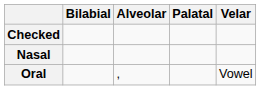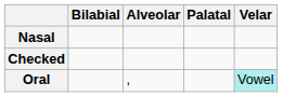 <table class="wikitable">
 <tr>
 <th></th>
 <th>Bilabial</th>
 <th>Alveolar</th>
 <th>Palatal</th>
 <th>Velar</th>
 </tr>
 <tr>
-<th>Checked</th>
+<th>Nasal</th>
 <td></td>
 <td></td>
 <td></td>
 <td></td>
 </tr>
 <tr>
-<th>Nasal</th>
+<th>Checked</th>
 <td></td>
 <td></td>
 <td></td>
 <td></td>
 </tr>
 <tr>
 <th>Oral</th>
 <td></td>
 <td> , </td>
 <td></td>
-<td>Vowel</td>
+<td style="background: paleturquoise;">Vowel</td>
 </tr>
 </table>
